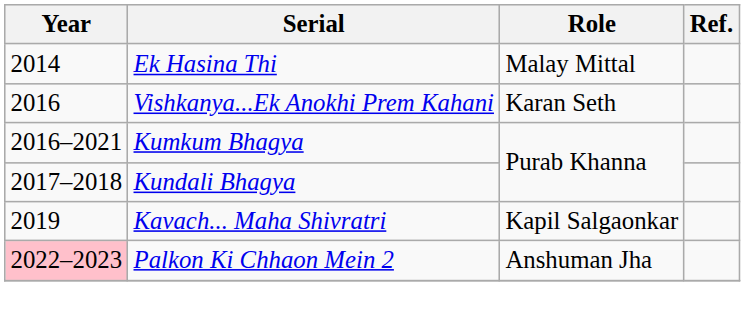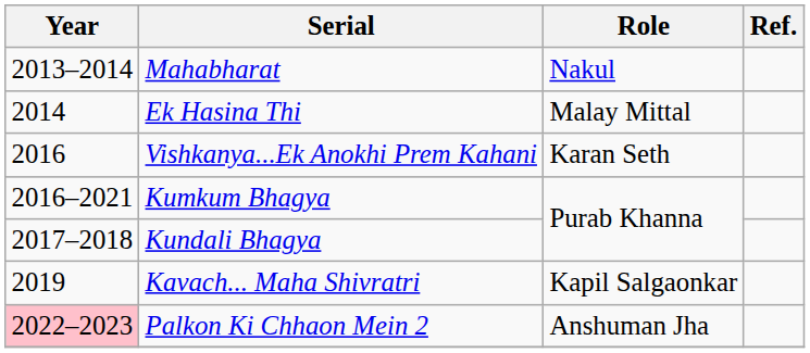 <table class="wikitable sortable">
 <tr>
 <th>Year</th>
 <th>Serial</th>
 <th>Role</th>
 <th>Ref.</th>
+</tr>
+<tr>
+<td>2013–2014</td>
+<td><em><a href='#'> Mahabharat</a></em></td>
+<td><a href='#'>Nakul</a></td>
+<td></td>
 </tr>
 <tr>
 <td>2014</td>
 <td><em><a href='#'> Ek Hasina Thi</a></em></td>
 <td>Malay Mittal</td>
 <td></td>
 </tr>
 <tr>
 <td>2016</td>
 <td><em><a href='#'>Vishkanya...Ek Anokhi Prem Kahani</a></em></td>
 <td>Karan Seth</td>
 <td></td>
 </tr>
 <tr>
 <td>2016–2021</td>
 <td><em><a href='#'>Kumkum Bhagya</a></em></td>
 <td rowspan = "2">Purab Khanna</td>
 <td></td>
 </tr>
 <tr>
 <td>2017–2018</td>
 <td><em><a href='#'>Kundali Bhagya</a></em></td>
 <td></td>
 </tr>
 <tr>
 <td>2019</td>
 <td><em><a href='#'>Kavach... Maha Shivratri</a></em></td>
 <td>Kapil Salgaonkar</td>
 <td></td>
 </tr>
 <tr>
 <td style="background: pink;">2022–2023</td>
 <td><em><a href='#'>Palkon Ki Chhaon Mein 2</a></em></td>
 <td>Anshuman Jha</td>
 <td></td>
 </tr>
 <tr>
 </tr>
 </table>
